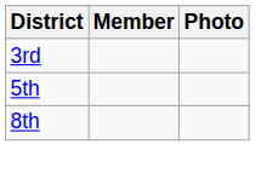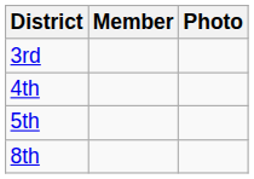 <table class="wikitable sortable">
 <tr>
 <th>District</th>
 <th>Member</th>
 <th>Photo</th>
 </tr>
 <tr>
 <td><a href='#'>3rd</a></td>
+<td></td>
+<td></td>
+</tr>
+<tr>
+<td><a href='#'>4th</a></td>
 <td></td>
 <td></td>
 </tr>
 <tr>
 <td><a href='#'>5th</a></td>
 <td></td>
 <td></td>
 </tr>
 <tr>
 <td><a href='#'>8th</a></td>
 <td></td>
 <td></td>
 </tr>
 </table>
